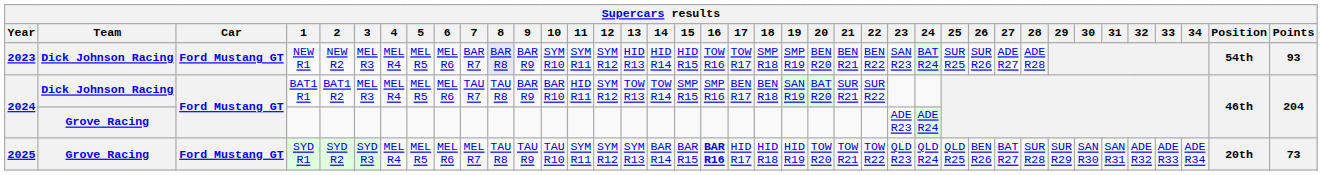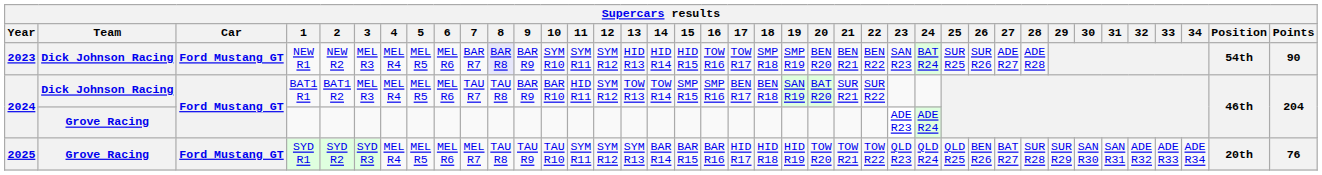 <table class="wikitable" style="text-align:center; font-size:75%">
 <tr>
 <th colspan=45><a href='#'>Supercars</a> results</th>
 </tr>
 <tr>
 <th>Year</th>
 <th>Team</th>
 <th>Car</th>
 <th>1</th>
 <th>2</th>
 <th>3</th>
 <th>4</th>
 <th>5</th>
 <th>6</th>
 <th>7</th>
 <th>8</th>
 <th>9</th>
 <th>10</th>
 <th>11</th>
 <th>12</th>
 <th>13</th>
 <th>14</th>
 <th>15</th>
 <th>16</th>
 <th>17</th>
 <th>18</th>
 <th>19</th>
 <th>20</th>
 <th>21</th>
 <th>22</th>
 <th>23</th>
 <th>24</th>
 <th>25</th>
 <th>26</th>
 <th>27</th>
 <th>28</th>
 <th>29</th>
 <th>30</th>
 <th>31</th>
 <th>32</th>
 <th>33</th>
 <th>34</th>
 <th>Position</th>
 <th>Points</th>
 </tr>
 <tr>
 <th><a href='#'>2023</a></th>
 <th><a href='#'>Dick Johnson Racing</a></th>
 <th><a href='#'>Ford Mustang GT</a></th>
 <td><a href='#'>NEW<br>R1</a></td>
 <td><a href='#'>NEW<br>R2</a></td>
 <td><a href='#'>MEL<br>R3</a></td>
 <td><a href='#'>MEL<br>R4</a></td>
 <td><a href='#'>MEL<br>R5</a></td>
 <td><a href='#'>MEL<br>R6</a></td>
 <td><a href='#'>BAR<br>R7</a></td>
 <td style="background: lavender;"><a href='#'>BAR<br>R8</a></td>
 <td><a href='#'>BAR<br>R9</a></td>
 <td><a href='#'>SYM<br>R10</a></td>
 <td><a href='#'>SYM<br>R11</a></td>
 <td><a href='#'>SYM<br>R12</a></td>
 <td><a href='#'>HID<br>R13</a></td>
 <td><a href='#'>HID<br>R14</a></td>
 <td><a href='#'>HID<br>R15</a></td>
 <td><a href='#'>TOW<br>R16</a></td>
 <td><a href='#'>TOW<br>R17</a></td>
 <td><a href='#'>SMP<br>R18</a></td>
 <td><a href='#'>SMP<br>R19</a></td>
 <td><a href='#'>BEN<br>R20</a></td>
 <td><a href='#'>BEN<br>R21</a></td>
 <td><a href='#'>BEN<br>R22</a></td>
 <td><a href='#'>SAN<br>R23</a></td>
 <td style=background:#dfffdf><a href='#'>BAT<br>R24</a><br></td>
 <td><a href='#'>SUR<br>R25</a></td>
 <td><a href='#'>SUR<br>R26</a></td>
 <td><a href='#'>ADE<br>R27</a></td>
 <td><a href='#'>ADE<br>R28</a></td>
 <th colspan=6></th>
 <th>54th</th>
-<th>93</th>
+<th>90</th>
 </tr>
 <tr>
 <th rowspan=2><a href='#'>2024</a></th>
 <th><a href='#'>Dick Johnson Racing</a></th>
 <th rowspan=2><a href='#'>Ford Mustang GT</a></th>
 <td><a href='#'>BAT1<br>R1</a></td>
 <td><a href='#'>BAT1<br>R2</a></td>
 <td><a href='#'>MEL<br>R3</a></td>
 <td><a href='#'>MEL<br>R4</a></td>
 <td><a href='#'>MEL<br>R5</a></td>
 <td><a href='#'>MEL<br>R6</a></td>
 <td><a href='#'>TAU<br>R7</a></td>
 <td><a href='#'>TAU<br>R8</a></td>
 <td><a href='#'>BAR<br>R9</a></td>
 <td><a href='#'>BAR<br>R10</a></td>
 <td><a href='#'>HID<br>R11</a></td>
 <td><a href='#'>SYM<br>R12</a></td>
 <td><a href='#'>TOW<br>R13</a></td>
 <td><a href='#'>TOW<br>R14</a></td>
 <td><a href='#'>SMP<br>R15</a></td>
 <td><a href='#'>SMP<br>R16</a></td>
 <td><a href='#'>BEN<br>R17</a></td>
 <td><a href='#'>BEN<br>R18</a></td>
 <td style=background:#dfffdf><a href='#'>SAN<br>R19</a><br></td>
 <td style=background:#dfffdf><a href='#'>BAT<br>R20</a><br></td>
 <td><a href='#'>SUR<br>R21</a></td>
 <td><a href='#'>SUR<br>R22</a></td>
 <td></td>
 <td></td>
 <th rowspan=2 colspan=10></th>
 <th rowspan=2>46th</th>
 <th rowspan=2>204</th>
 </tr>
 <tr>
 <th><a href='#'>Grove Racing</a></th>
 <td></td>
 <td></td>
 <td></td>
 <td></td>
 <td></td>
 <td></td>
 <td></td>
 <td></td>
 <td></td>
 <td></td>
 <td></td>
 <td></td>
 <td></td>
 <td></td>
 <td></td>
 <td></td>
 <td></td>
 <td></td>
 <td></td>
 <td></td>
 <td></td>
 <td></td>
 <td style=background:#ffffff><a href='#'>ADE<br>R23</a><br></td>
 <td style=background:#dfffdf><a href='#'>ADE<br>R24</a><br></td>
 </tr>
 <tr>
 <th><a href='#'>2025</a></th>
 <th><a href='#'>Grove Racing</a></th>
 <th><a href='#'>Ford Mustang GT</a></th>
 <td style=background:#dfffdf><a href='#'>SYD<br>R1</a><br></td>
 <td style=background:#dfffdf><a href='#'>SYD<br>R2</a><br></td>
 <td style=background:#dfffdf><a href='#'>SYD<br>R3</a><br></td>
 <td style=background:#><a href='#'>MEL<br>R4</a></td>
 <td style=background:#><a href='#'>MEL<br>R5</a></td>
 <td style=background:#><a href='#'>MEL<br>R6</a></td>
 <td style=background:#><a href='#'>MEL<br>R7</a></td>
 <td style=background:#><a href='#'>TAU<br>R8</a></td>
 <td style=background:#><a href='#'>TAU<br>R9</a></td>
 <td style=background:#><a href='#'>TAU<br>R10</a></td>
 <td style=background:#><a href='#'>SYM<br>R11</a></td>
 <td style=background:#><a href='#'>SYM<br>R12</a></td>
 <td style=background:#><a href='#'>SYM<br>R13</a></td>
 <td style=background:#><a href='#'>BAR<br>R14</a></td>
 <td style=background:#><a href='#'>BAR<br>R15</a></td>
-<td style=background:#><strong><a href='#'>BAR<br>R16</a></strong></td>
+<td style=background:#><a href='#'>BAR<br>R16</a></td>
 <td style=background:#><a href='#'>HID<br>R17</a></td>
 <td style=background:#><a href='#'>HID<br>R18</a></td>
 <td style=background:#><a href='#'>HID<br>R19</a></td>
 <td style=background:#><a href='#'>TOW<br>R20</a></td>
 <td style=background:#><a href='#'>TOW<br>R21</a></td>
 <td style=background:#><a href='#'>TOW<br>R22</a></td>
 <td style=background:#><a href='#'>QLD<br>R23</a></td>
 <td style=background:#><a href='#'>QLD<br>R24</a></td>
 <td style=background:#><a href='#'>QLD<br>R25</a></td>
 <td style=background:#><a href='#'>BEN<br>R26</a></td>
 <td style=background:#><a href='#'>BAT<br>R27</a></td>
 <td style=background:#><a href='#'>SUR<br>R28</a></td>
 <td style=background:#><a href='#'>SUR<br>R29</a></td>
 <td style=background:#><a href='#'>SAN<br>R30</a></td>
 <td style=background:#><a href='#'>SAN<br>R31</a></td>
 <td style=background:#><a href='#'>ADE<br>R32</a></td>
 <td style=background:#><a href='#'>ADE<br>R33</a></td>
 <td style=background:#><a href='#'>ADE<br>R34</a></td>
 <th>20th</th>
-<th>73</th>
+<th>76</th>
 </tr>
 </table>
